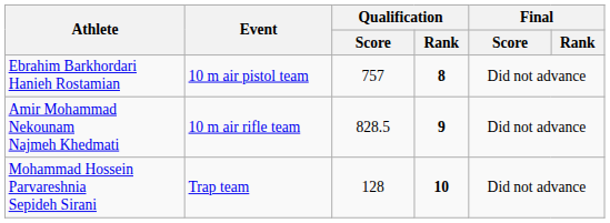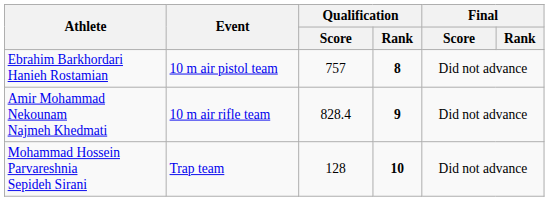 <table class="wikitable" width="65%" style="text-align:center; font-size:90%">
 <tr>
 <th rowspan="2" width="22%">Athlete</th>
 <th rowspan="2" width="18%">Event</th>
 <th colspan="2">Qualification</th>
 <th colspan="2">Final</th>
 </tr>
 <tr>
 <th width="10%">Score</th>
 <th width="5%">Rank</th>
 <th width="10%">Score</th>
 <th width="5%">Rank</th>
 </tr>
 <tr>
 <td align=left><a href='#'>Ebrahim Barkhordari</a><br><a href='#'>Hanieh Rostamian</a></td>
 <td align=left><a href='#'>10 m air pistol team</a></td>
 <td>757</td>
 <td><strong>8</strong></td>
 <td colspan=2>Did not advance</td>
 </tr>
 <tr>
 <td align=left><a href='#'>Amir Mohammad Nekounam</a><br><a href='#'>Najmeh Khedmati</a></td>
 <td align=left><a href='#'>10 m air rifle team</a></td>
-<td>828.5</td>
+<td>828.4</td>
 <td><strong>9</strong></td>
 <td colspan=2>Did not advance</td>
 </tr>
 <tr>
 <td align=left><a href='#'>Mohammad Hossein Parvareshnia</a><br><a href='#'>Sepideh Sirani</a></td>
 <td align=left><a href='#'>Trap team</a></td>
 <td>128</td>
 <td><strong>10</strong></td>
 <td colspan=2>Did not advance</td>
 </tr>
 </table>
